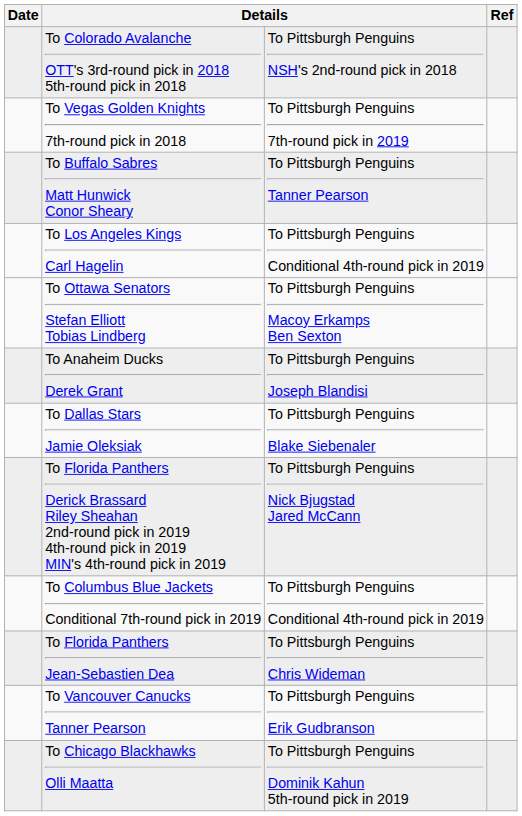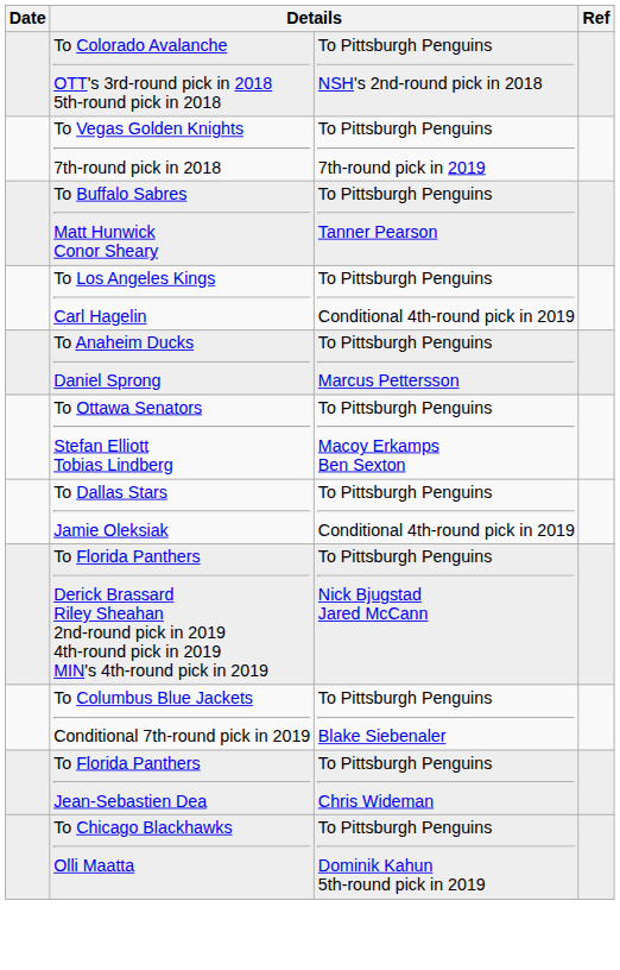 <table class="wikitable">
 <tr>
 <th>Date</th>
 <th colspan="2">Details</th>
 <th>Ref</th>
 </tr>
 <tr style="background:#eee;">
 <td></td>
 <td valign="top">To <a href='#'>Colorado Avalanche</a><hr><a href='#'>OTT</a>'s 3rd-round pick in <a href='#'>2018</a><br>5th-round pick in 2018</td>
 <td valign="top">To Pittsburgh Penguins<hr><a href='#'>NSH</a>'s 2nd-round pick in 2018</td>
 <td></td>
 </tr>
 <tr>
 <td></td>
 <td valign="top">To <a href='#'>Vegas Golden Knights</a><hr>7th-round pick in 2018</td>
 <td valign="top">To Pittsburgh Penguins<hr>7th-round pick in <a href='#'>2019</a></td>
 <td></td>
 </tr>
 <tr style="background:#eee;">
 <td></td>
 <td valign="top">To <a href='#'>Buffalo Sabres</a><hr><a href='#'>Matt Hunwick</a><br><a href='#'>Conor Sheary</a></td>
 <td valign="top">To Pittsburgh Penguins<hr><a href='#'>Tanner Pearson</a></td>
 <td></td>
 </tr>
 <tr>
 <td></td>
 <td valign="top">To <a href='#'>Los Angeles Kings</a><hr><a href='#'>Carl Hagelin</a></td>
 <td valign="top">To Pittsburgh Penguins<hr>Conditional 4th-round pick in 2019</td>
 <td></td>
 </tr>
+<tr style="background:#eee;">
+<td></td>
+<td valign="top">To <a href='#'>Anaheim Ducks</a><hr><a href='#'>Daniel Sprong</a></td>
+<td valign="top">To Pittsburgh Penguins<hr><a href='#'>Marcus Pettersson</a></td>
+<td></td>
+</tr>
 <tr>
 <td></td>
 <td valign="top">To <a href='#'>Ottawa Senators</a><hr><a href='#'>Stefan Elliott</a><br><a href='#'>Tobias Lindberg</a></td>
 <td valign="top">To Pittsburgh Penguins<hr><a href='#'>Macoy Erkamps</a><br><a href='#'>Ben Sexton</a></td>
 <td></td>
 </tr>
-<tr style="background:#eee;">
-<td></td>
-<td valign="top">To Anaheim Ducks<hr><a href='#'>Derek Grant</a></td>
-<td valign="top">To Pittsburgh Penguins<hr><a href='#'>Joseph Blandisi</a></td>
-<td></td>
-</tr>
 <tr>
 <td></td>
 <td valign="top">To <a href='#'>Dallas Stars</a><hr><a href='#'>Jamie Oleksiak</a></td>
-<td valign="top">To Pittsburgh Penguins<hr><a href='#'>Blake Siebenaler</a></td>
+<td valign="top">To Pittsburgh Penguins<hr>Conditional 4th-round pick in 2019</td>
 <td></td>
 </tr>
 <tr style="background:#eee;">
 <td></td>
 <td valign="top">To <a href='#'>Florida Panthers</a><hr><a href='#'>Derick Brassard</a><br><a href='#'>Riley Sheahan</a><br>2nd-round pick in 2019<br>4th-round pick in 2019<br><a href='#'>MIN</a>'s 4th-round pick in 2019</td>
 <td valign="top">To Pittsburgh Penguins<hr><a href='#'>Nick Bjugstad</a><br><a href='#'>Jared McCann</a></td>
 <td></td>
 </tr>
 <tr>
 <td></td>
 <td valign="top">To <a href='#'>Columbus Blue Jackets</a><hr>Conditional 7th-round pick in 2019</td>
-<td valign="top">To Pittsburgh Penguins<hr>Conditional 4th-round pick in 2019</td>
+<td valign="top">To Pittsburgh Penguins<hr><a href='#'>Blake Siebenaler</a></td>
 <td></td>
 </tr>
 <tr style="background:#eee;">
 <td></td>
 <td valign="top">To <a href='#'>Florida Panthers</a><hr><a href='#'>Jean-Sebastien Dea</a></td>
 <td valign="top">To Pittsburgh Penguins<hr><a href='#'>Chris Wideman</a></td>
-<td></td>
-</tr>
-<tr>
-<td></td>
-<td valign="top">To <a href='#'>Vancouver Canucks</a><hr><a href='#'>Tanner Pearson</a></td>
-<td valign="top">To Pittsburgh Penguins<hr><a href='#'>Erik Gudbranson</a></td>
 <td></td>
 </tr>
 <tr style="background:#eee;">
 <td></td>
 <td valign="top">To <a href='#'>Chicago Blackhawks</a><hr><a href='#'>Olli Maatta</a></td>
 <td valign="top">To Pittsburgh Penguins<hr><a href='#'>Dominik Kahun</a><br>5th-round pick in 2019</td>
 <td></td>
 </tr>
 </table>
